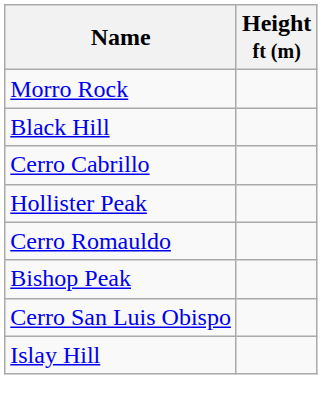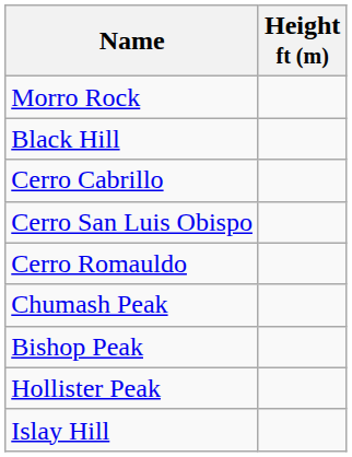 <table class="wikitable sortable">
 <tr>
 <th>Name</th>
 <th data-sort-type="number">Height<br><small>ft (m)</small></th>
 </tr>
 <tr>
 <td><a href='#'>Morro Rock</a></td>
 <td></td>
 </tr>
 <tr>
 <td><a href='#'>Black Hill</a></td>
 <td></td>
 </tr>
 <tr>
 <td><a href='#'>Cerro Cabrillo</a></td>
 <td></td>
 </tr>
 <tr>
-<td><a href='#'>Hollister Peak</a></td>
+<td><a href='#'>Cerro San Luis Obispo</a></td>
 <td></td>
 </tr>
 <tr>
 <td><a href='#'>Cerro Romauldo</a></td>
 <td></td>
 </tr>
 <tr>
+<td><a href='#'>Chumash Peak</a></td>
+<td></td>
+</tr>
+<tr>
 <td><a href='#'>Bishop Peak</a></td>
 <td></td>
 </tr>
 <tr>
-<td><a href='#'>Cerro San Luis Obispo</a></td>
+<td><a href='#'>Hollister Peak</a></td>
 <td></td>
 </tr>
 <tr>
 <td><a href='#'>Islay Hill</a></td>
 <td></td>
 </tr>
 </table>
